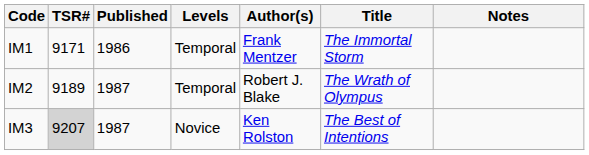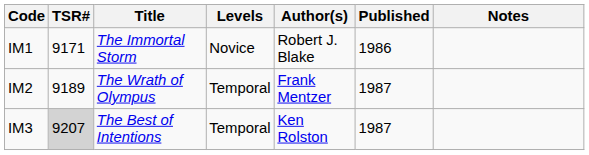 <table class="wikitable" style="width: 100%">
 <tr>
 <th scope="col" style="width: 6%;">Code</th>
 <th>TSR#</th>
-<th scope="col" style="width: 8%;">Published</th>
+<th scope="col" style="width: 25%;">Title</th>
 <th scope="col" style="width: 6%;">Levels</th>
 <th scope="col" style="width: 15%;">Author(s)</th>
-<th scope="col" style="width: 25%;">Title</th>
+<th scope="col" style="width: 8%;">Published</th>
 <th scope="col" style="width: 40%;">Notes</th>
 </tr>
 <tr>
 <td>IM1</td>
 <td>9171</td>
+<td><em><a href='#'>The Immortal Storm</a></em></td>
+<td>Novice</td>
+<td>Robert J. Blake</td>
 <td>1986</td>
-<td>Temporal</td>
-<td><a href='#'>Frank Mentzer</a></td>
-<td><em><a href='#'>The Immortal Storm</a></em></td>
 <td> </td>
 </tr>
 <tr>
 <td>IM2</td>
 <td>9189</td>
+<td><em><a href='#'>The Wrath of Olympus</a></em></td>
+<td>Temporal</td>
+<td><a href='#'>Frank Mentzer</a></td>
 <td>1987</td>
-<td>Temporal</td>
-<td>Robert J. Blake</td>
-<td><em><a href='#'>The Wrath of Olympus</a></em></td>
 <td> </td>
 </tr>
 <tr>
 <td>IM3</td>
 <td style="background: lightgrey;">9207</td>
+<td><em><a href='#'>The Best of Intentions</a></em></td>
+<td>Temporal</td>
+<td><a href='#'>Ken Rolston</a></td>
 <td>1987</td>
-<td>Novice</td>
-<td><a href='#'>Ken Rolston</a></td>
-<td><em><a href='#'>The Best of Intentions</a></em></td>
 <td> </td>
 </tr>
 </table>
